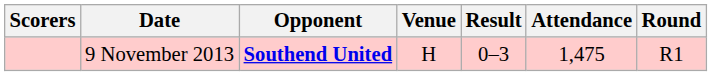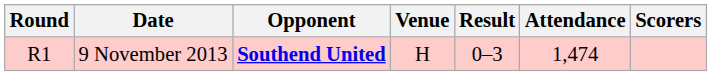 <table class= "wikitable " style="font-size:100%; text-align:center">
 <tr>
-<th>Scorers</th>
+<th>Round</th>
 <th>Date</th>
 <th>Opponent</th>
 <th>Venue</th>
 <th>Result</th>
 <th>Attendance</th>
-<th>Round</th>
+<th>Scorers</th>
 </tr>
 <tr style="background: #FFCCCC;">
-<td></td>
+<td>R1</td>
 <td>9 November 2013</td>
 <td><strong><a href='#'>Southend United</a></strong></td>
 <td>H</td>
 <td>0–3</td>
-<td>1,475</td>
-<td>R1</td>
+<td>1,474</td>
+<td></td>
 </tr>
 </table>
